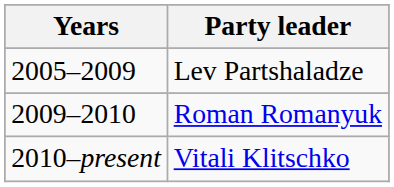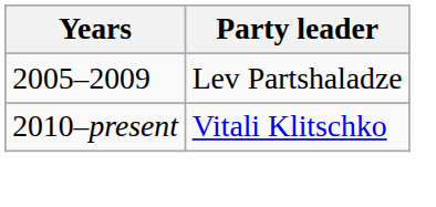 <table class="wikitable">
 <tr>
 <th>Years</th>
 <th>Party leader</th>
 </tr>
 <tr>
 <td>2005–2009</td>
 <td>Lev Partshaladze</td>
 </tr>
 <tr>
-<td>2009–2010</td>
-<td><a href='#'>Roman Romanyuk</a></td>
-</tr>
-<tr>
 <td>2010–<em>present</em></td>
 <td><a href='#'>Vitali Klitschko</a></td>
 </tr>
 </table>
